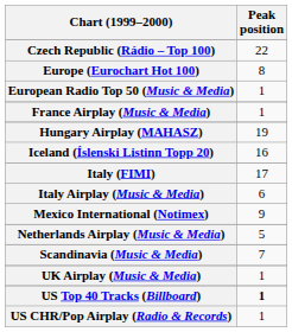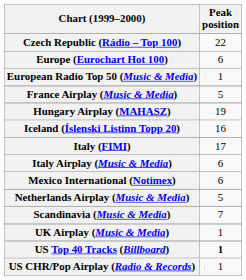 <table class="wikitable sortable plainrowheaders">
 <tr>
 <th>Chart (1999–2000)</th>
 <th>Peak<br>position</th>
 </tr>
 <tr>
 </tr>
 <tr>
 </tr>
 <tr>
 </tr>
 <tr>
 </tr>
 <tr>
 </tr>
 <tr>
 </tr>
 <tr>
 <th scope="row">Czech Republic (<a href='#'>Rádio – Top 100</a>)</th>
 <td align="center">22</td>
 </tr>
 <tr>
 <th scope="row">Europe (<a href='#'>Eurochart Hot 100</a>)</th>
-<td style="text-align:center;">8</td>
+<td style="text-align:center;">6</td>
 </tr>
 <tr>
 <th scope="row">European Radio Top 50 (<em><a href='#'>Music & Media</a></em>)</th>
 <td style="text-align:center;">1</td>
 </tr>
 <tr>
 </tr>
 <tr>
 </tr>
 <tr>
 <th scope="row">France Airplay (<em><a href='#'>Music & Media</a></em>)</th>
-<td style="text-align:center;">1</td>
+<td style="text-align:center;">5</td>
 </tr>
 <tr>
 </tr>
 <tr>
 <th scope="row">Hungary Airplay (<a href='#'>MAHASZ</a>)</th>
 <td style="text-align:center;">19</td>
 </tr>
 <tr>
 <th scope="row">Iceland (<a href='#'>Íslenski Listinn Topp 20</a>)</th>
 <td style="text-align:center;">16</td>
 </tr>
 <tr>
 </tr>
 <tr>
 <th scope="row">Italy (<a href='#'>FIMI</a>)</th>
 <td style="text-align:center;">17</td>
 </tr>
 <tr>
 <th scope="row">Italy Airplay (<em><a href='#'>Music & Media</a></em>)</th>
 <td style="text-align:center;">6</td>
 </tr>
 <tr>
 <th scope="row">Mexico International (<a href='#'>Notimex</a>)</th>
-<td style="text-align:center;">9</td>
+<td style="text-align:center;">6</td>
 </tr>
 <tr>
 </tr>
 <tr>
 </tr>
 <tr>
 <th scope="row">Netherlands Airplay (<em><a href='#'>Music & Media</a></em>)</th>
 <td style="text-align:center;">5</td>
 </tr>
 <tr>
 </tr>
 <tr>
 <th scope="row">Scandinavia (<em><a href='#'>Music & Media</a></em>)</th>
 <td style="text-align:center;">7</td>
 </tr>
 <tr>
 </tr>
 <tr>
 </tr>
 <tr>
 </tr>
 <tr>
 </tr>
 <tr>
 </tr>
 <tr>
 <th scope="row">UK Airplay (<em><a href='#'>Music & Media</a></em>)</th>
 <td style="text-align:center;">1</td>
 </tr>
 <tr>
 </tr>
 <tr>
 </tr>
 <tr>
 </tr>
 <tr>
 </tr>
 <tr>
 </tr>
 <tr>
 </tr>
 <tr>
 <th scope="row">US <a href='#'>Top 40 Tracks</a> (<em><a href='#'>Billboard</a></em>)</th>
 <td style="text-align:center;"><strong>1</strong></td>
 </tr>
 <tr>
 <th scope="row">US CHR/Pop Airplay (<em><a href='#'>Radio & Records</a></em>)</th>
 <td style="text-align:center;">1</td>
 </tr>
 </table>
